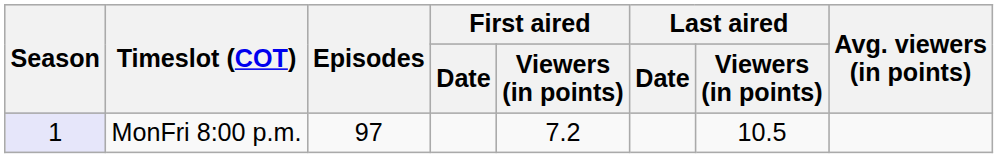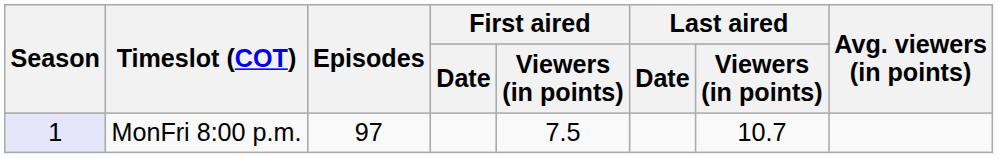 <table class="wikitable" style="text-align: center">
 <tr>
 <th scope="col" rowspan="2">Season</th>
 <th scope="col" rowspan="2">Timeslot (<a href='#'>COT</a>)</th>
 <th scope="col" rowspan="2">Episodes</th>
 <th scope="col" colspan="2">First aired</th>
 <th scope="col" colspan="2">Last aired</th>
 <th scope="col" rowspan="2">Avg. viewers<br>(in points)</th>
 </tr>
 <tr>
 <th scope="col">Date</th>
 <th scope="col">Viewers<br>(in points)</th>
 <th scope="col">Date</th>
 <th scope="col">Viewers<br>(in points)</th>
 </tr>
 <tr>
 <td rowspan="1" style="background: lavender;">1</td>
 <td rowspan="2">MonFri 8:00 p.m.</td>
 <td>97</td>
 <td></td>
-<td>7.2</td>
+<td>7.5</td>
 <td></td>
-<td>10.5</td>
+<td>10.7</td>
 <td>  </td>
 </tr>
 </table>
